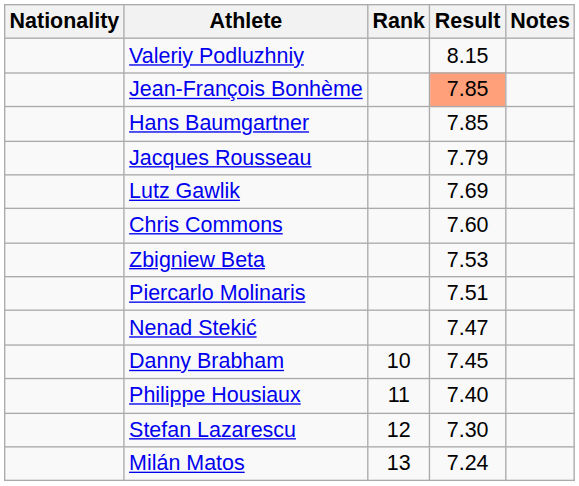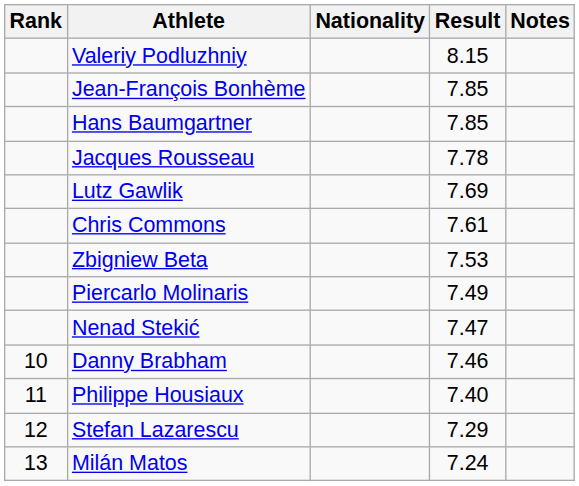 <table class="wikitable sortable" style="text-align:center">
 <tr>
+<th>Rank</th>
+<th>Athlete</th>
 <th>Nationality</th>
-<th>Athlete</th>
-<th>Rank</th>
 <th>Result</th>
 <th>Notes</th>
 </tr>
 <tr>
+<td></td>
+<td align=left><a href='#'>Valeriy Podluzhniy</a></td>
 <td align=left></td>
-<td align=left><a href='#'>Valeriy Podluzhniy</a></td>
-<td></td>
 <td>8.15</td>
 <td></td>
 </tr>
 <tr>
+<td></td>
+<td align=left><a href='#'>Jean-François Bonhème</a></td>
 <td align=left></td>
-<td align=left><a href='#'>Jean-François Bonhème</a></td>
-<td></td>
-<td style="background: lightsalmon;">7.85</td>
-<td></td>
-</tr>
-<tr>
-<td align=left></td>
-<td align=left><a href='#'>Hans Baumgartner</a></td>
-<td></td>
 <td>7.85</td>
 <td></td>
 </tr>
 <tr>
+<td></td>
+<td align=left><a href='#'>Hans Baumgartner</a></td>
 <td align=left></td>
-<td align=left><a href='#'>Jacques Rousseau</a></td>
-<td></td>
-<td>7.79</td>
+<td>7.85</td>
 <td></td>
 </tr>
 <tr>
+<td></td>
+<td align=left><a href='#'>Jacques Rousseau</a></td>
 <td align=left></td>
+<td>7.78</td>
+<td></td>
+</tr>
+<tr>
+<td></td>
 <td align=left><a href='#'>Lutz Gawlik</a></td>
-<td></td>
+<td align=left></td>
 <td>7.69</td>
 <td></td>
 </tr>
 <tr>
+<td></td>
+<td align=left><a href='#'>Chris Commons</a></td>
 <td align=left></td>
-<td align=left><a href='#'>Chris Commons</a></td>
-<td></td>
-<td>7.60</td>
+<td>7.61</td>
 <td></td>
 </tr>
 <tr>
+<td></td>
+<td align=left><a href='#'>Zbigniew Beta</a></td>
 <td align=left></td>
-<td align=left><a href='#'>Zbigniew Beta</a></td>
-<td></td>
 <td>7.53</td>
 <td></td>
 </tr>
 <tr>
+<td></td>
+<td align=left><a href='#'>Piercarlo Molinaris</a></td>
 <td align=left></td>
-<td align=left><a href='#'>Piercarlo Molinaris</a></td>
-<td></td>
-<td>7.51</td>
+<td>7.49</td>
 <td></td>
 </tr>
 <tr>
+<td></td>
+<td align=left><a href='#'>Nenad Stekić</a></td>
 <td align=left></td>
-<td align=left><a href='#'>Nenad Stekić</a></td>
-<td></td>
 <td>7.47</td>
 <td></td>
 </tr>
 <tr>
+<td>10</td>
+<td align=left><a href='#'>Danny Brabham</a></td>
 <td align=left></td>
-<td align=left><a href='#'>Danny Brabham</a></td>
-<td>10</td>
-<td>7.45</td>
+<td>7.46</td>
 <td></td>
 </tr>
 <tr>
+<td>11</td>
+<td align=left><a href='#'>Philippe Housiaux</a></td>
 <td align=left></td>
-<td align=left><a href='#'>Philippe Housiaux</a></td>
-<td>11</td>
 <td>7.40</td>
 <td></td>
 </tr>
 <tr>
+<td>12</td>
+<td align=left><a href='#'>Stefan Lazarescu</a></td>
 <td align=left></td>
-<td align=left><a href='#'>Stefan Lazarescu</a></td>
-<td>12</td>
-<td>7.30</td>
+<td>7.29</td>
 <td></td>
 </tr>
 <tr>
+<td>13</td>
+<td align=left><a href='#'>Milán Matos</a></td>
 <td align=left></td>
-<td align=left><a href='#'>Milán Matos</a></td>
-<td>13</td>
 <td>7.24</td>
 <td></td>
 </tr>
 </table>
